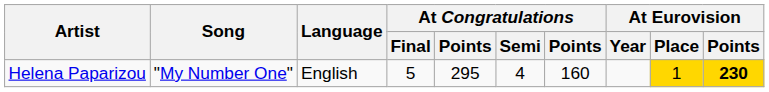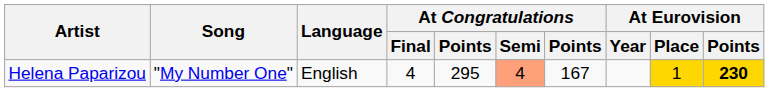 <table class="wikitable">
 <tr>
 <th rowspan="2" scope="col">Artist</th>
 <th rowspan="2" scope="col">Song</th>
 <th scope="col" rowspan="2">Language</th>
 <th scope="colgroup" colspan="4">At <em>Congratulations</em></th>
 <th scope="colgroup" colspan="3">At Eurovision</th>
 </tr>
 <tr>
 <th scope="col">Final</th>
 <th scope="col">Points</th>
 <th scope="col">Semi</th>
 <th scope="col">Points</th>
 <th scope="col">Year</th>
 <th scope="col">Place</th>
 <th scope="col">Points</th>
 </tr>
 <tr>
 <td><a href='#'>Helena Paparizou</a></td>
 <td>"<a href='#'>My Number One</a>"</td>
 <td>English</td>
-<td style="text-align:center;">5</td>
+<td style="text-align:center;">4</td>
 <td style="text-align:center;">295</td>
-<td style="text-align:center;">4</td>
-<td style="text-align:center;">160</td>
+<td style="background: lightsalmon; text-align:center;">4</td>
+<td style="text-align:center;">167</td>
 <td style="text-align:center;"></td>
 <td style="text-align:center; background-color:#FFD700;">1</td>
 <td style="text-align:center; background-color:#FFD700;"><strong>230</strong></td>
 </tr>
 </table>
